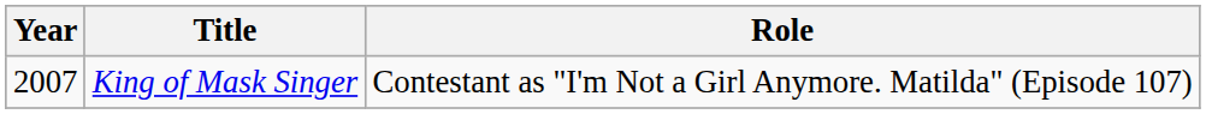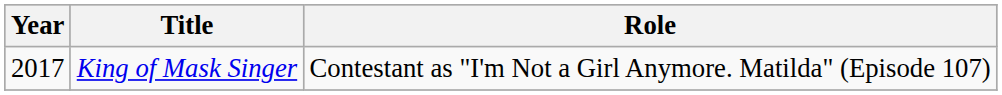 <table class="wikitable">
 <tr>
 <th width="10">Year</th>
 <th>Title</th>
 <th>Role</th>
 </tr>
 <tr>
-<td>2007</td>
+<td>2017</td>
 <td><em><a href='#'>King of Mask Singer</a></em></td>
 <td>Contestant as "I'm Not a Girl Anymore. Matilda" (Episode 107)</td>
 </tr>
 </table>
